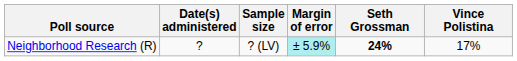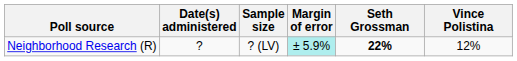 <table class="wikitable" style="font-size:90%;text-align:center;">
 <tr valign=bottom>
 <th>Poll source</th>
 <th>Date(s)<br>administered</th>
 <th>Sample<br>size</th>
 <th>Margin<br>of error</th>
 <th style="width:100px;">Seth<br>Grossman</th>
 <th style="width:100px;">Vince<br>Polistina</th>
 </tr>
 <tr>
 <td style="text-align:left;"><a href='#'>Neighborhood Research</a> (R)</td>
 <td>?</td>
 <td>? (LV)</td>
 <td style="background: paleturquoise;">± 5.9%</td>
-<td><strong>24%</strong></td>
-<td>17%</td>
+<td><strong>22%</strong></td>
+<td>12%</td>
 </tr>
 </table>
